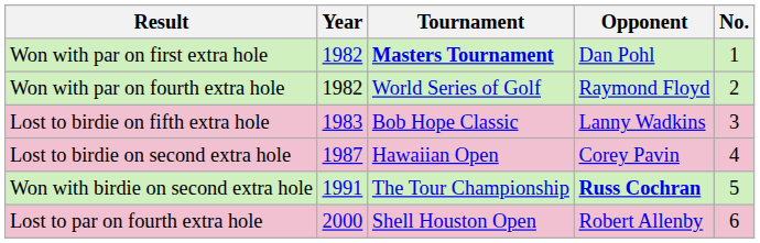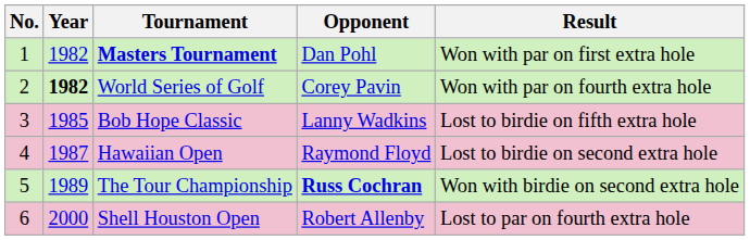 <table class="wikitable" style="font-size:95%;">
 <tr>
-<th>Result</th>
+<th>No.</th>
 <th>Year</th>
 <th>Tournament</th>
 <th>Opponent</th>
-<th>No.</th>
+<th>Result</th>
 </tr>
 <tr style="background:#D0F0C0;">
-<td>Won with par on first extra hole</td>
+<td align=center>1</td>
 <td><a href='#'>1982</a></td>
 <td><strong><a href='#'>Masters Tournament</a></strong></td>
 <td> <a href='#'>Dan Pohl</a></td>
-<td align=center>1</td>
+<td>Won with par on first extra hole</td>
 </tr>
 <tr style="background:#D0F0C0;">
+<td align=center>2</td>
+<td><strong>1982</strong></td>
+<td><a href='#'>World Series of Golf</a></td>
+<td> <a href='#'>Corey Pavin</a></td>
 <td>Won with par on fourth extra hole</td>
-<td>1982</td>
-<td><a href='#'>World Series of Golf</a></td>
-<td> <a href='#'>Raymond Floyd</a></td>
-<td align=center>2</td>
 </tr>
 <tr style="background:#F2C1D1;">
-<td>Lost to birdie on fifth extra hole</td>
-<td><a href='#'>1983</a></td>
+<td align=center>3</td>
+<td><a href='#'>1985</a></td>
 <td><a href='#'>Bob Hope Classic</a></td>
 <td> <a href='#'>Lanny Wadkins</a></td>
-<td align=center>3</td>
+<td>Lost to birdie on fifth extra hole</td>
 </tr>
 <tr style="background:#F2C1D1;">
-<td>Lost to birdie on second extra hole</td>
+<td align=center>4</td>
 <td><a href='#'>1987</a></td>
 <td><a href='#'>Hawaiian Open</a></td>
-<td> <a href='#'>Corey Pavin</a></td>
-<td align=center>4</td>
+<td> <a href='#'>Raymond Floyd</a></td>
+<td>Lost to birdie on second extra hole</td>
 </tr>
 <tr style="background:#D0F0C0;">
-<td>Won with birdie on second extra hole</td>
-<td><a href='#'>1991</a></td>
+<td align=center>5</td>
+<td><a href='#'>1989</a></td>
 <td><a href='#'>The Tour Championship</a></td>
 <td><strong> <a href='#'>Russ Cochran</a></strong></td>
-<td align=center>5</td>
+<td>Won with birdie on second extra hole</td>
 </tr>
 <tr style="background:#F2C1D1;">
-<td>Lost to par on fourth extra hole</td>
+<td align=center>6</td>
 <td><a href='#'>2000</a></td>
 <td><a href='#'>Shell Houston Open</a></td>
 <td> <a href='#'>Robert Allenby</a></td>
-<td align=center>6</td>
+<td>Lost to par on fourth extra hole</td>
 </tr>
 </table>
